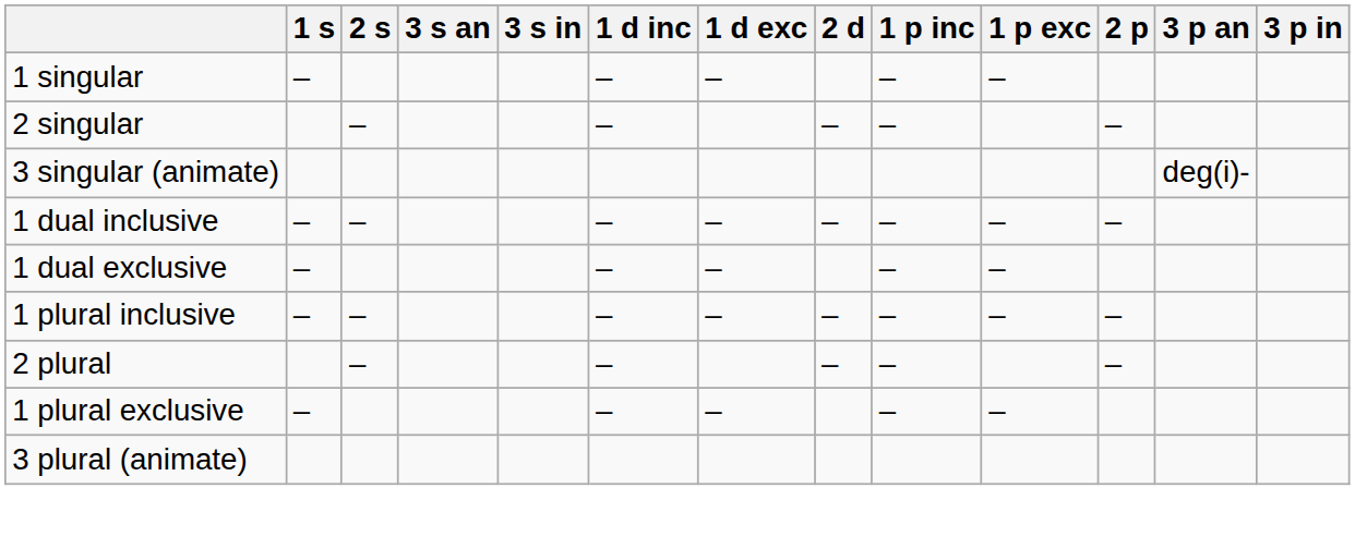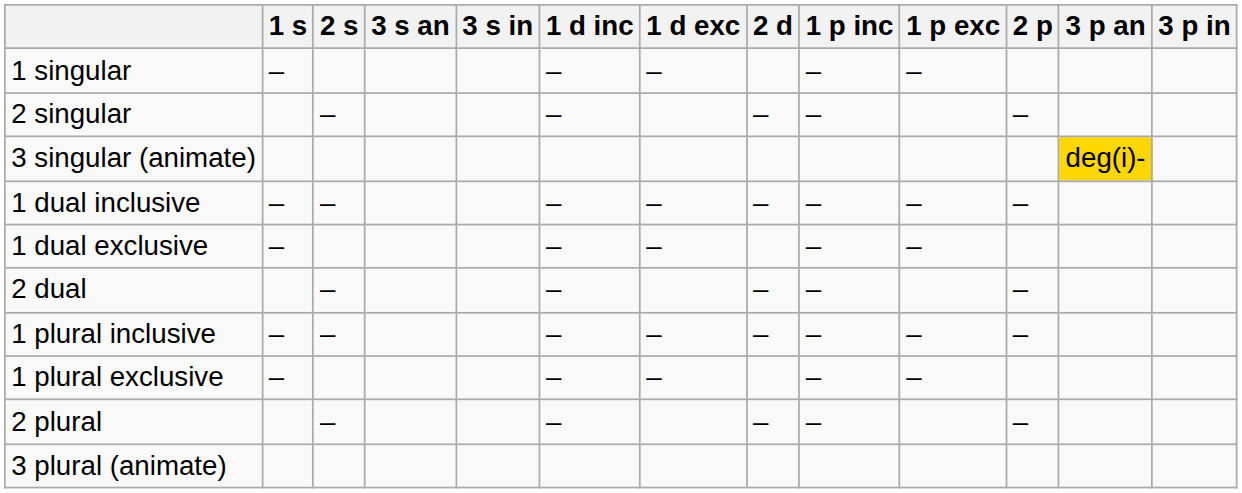 <table class="wikitable">
 <tr>
 <th></th>
 <th>1 s</th>
 <th>2 s</th>
 <th>3 s an</th>
 <th>3 s in</th>
 <th>1 d inc</th>
 <th>1 d exc</th>
 <th>2 d</th>
 <th>1 p inc</th>
 <th>1 p exc</th>
 <th>2 p</th>
 <th>3 p an</th>
 <th>3 p in</th>
 </tr>
 <tr>
 <td>1 singular</td>
 <td>–</td>
 <td></td>
 <td></td>
 <td></td>
 <td>–</td>
 <td>–</td>
 <td></td>
 <td>–</td>
 <td>–</td>
 <td></td>
 <td></td>
 <td></td>
 </tr>
 <tr>
 <td>2 singular</td>
 <td></td>
 <td>–</td>
 <td></td>
 <td></td>
 <td>–</td>
 <td></td>
 <td>–</td>
 <td>–</td>
 <td></td>
 <td>–</td>
 <td></td>
 <td></td>
 </tr>
 <tr>
 <td>3 singular (animate)</td>
 <td></td>
 <td></td>
 <td></td>
 <td></td>
 <td></td>
 <td></td>
 <td></td>
 <td></td>
 <td></td>
 <td></td>
-<td>deg(i)-</td>
+<td style="background: gold;">deg(i)-</td>
 <td></td>
 </tr>
 <tr>
 <td>1 dual inclusive</td>
 <td>–</td>
 <td>–</td>
 <td></td>
 <td></td>
 <td>–</td>
 <td>–</td>
 <td>–</td>
 <td>–</td>
 <td>–</td>
 <td>–</td>
 <td></td>
 <td></td>
 </tr>
 <tr>
 <td>1 dual exclusive</td>
 <td>–</td>
 <td></td>
 <td></td>
 <td></td>
 <td>–</td>
 <td>–</td>
 <td></td>
 <td>–</td>
 <td>–</td>
 <td></td>
 <td></td>
 <td></td>
 </tr>
 <tr>
+<td>2 dual</td>
+<td></td>
+<td>–</td>
+<td></td>
+<td></td>
+<td>–</td>
+<td></td>
+<td>–</td>
+<td>–</td>
+<td></td>
+<td>–</td>
+<td></td>
+<td></td>
+</tr>
+<tr>
 <td>1 plural inclusive</td>
 <td>–</td>
 <td>–</td>
 <td></td>
 <td></td>
 <td>–</td>
 <td>–</td>
 <td>–</td>
 <td>–</td>
 <td>–</td>
-<td>–</td>
-<td></td>
-<td></td>
-</tr>
-<tr>
-<td>2 plural</td>
-<td></td>
-<td>–</td>
-<td></td>
-<td></td>
-<td>–</td>
-<td></td>
-<td>–</td>
-<td>–</td>
-<td></td>
 <td>–</td>
 <td></td>
 <td></td>
 </tr>
 <tr>
 <td>1 plural exclusive</td>
 <td>–</td>
 <td></td>
 <td></td>
 <td></td>
 <td>–</td>
 <td>–</td>
 <td></td>
 <td>–</td>
 <td>–</td>
 <td></td>
 <td></td>
 <td></td>
 </tr>
 <tr>
+<td>2 plural</td>
+<td></td>
+<td>–</td>
+<td></td>
+<td></td>
+<td>–</td>
+<td></td>
+<td>–</td>
+<td>–</td>
+<td></td>
+<td>–</td>
+<td></td>
+<td></td>
+</tr>
+<tr>
 <td>3 plural (animate)</td>
 <td></td>
 <td></td>
 <td></td>
 <td></td>
 <td></td>
 <td></td>
 <td></td>
 <td></td>
 <td></td>
 <td></td>
 <td></td>
 <td></td>
 </tr>
 </table>
